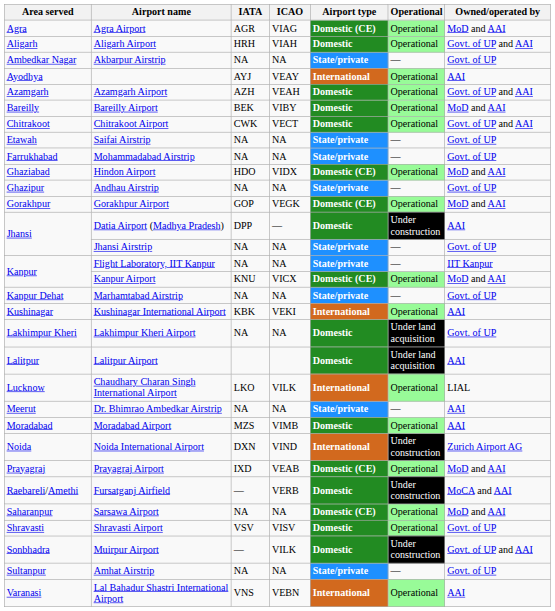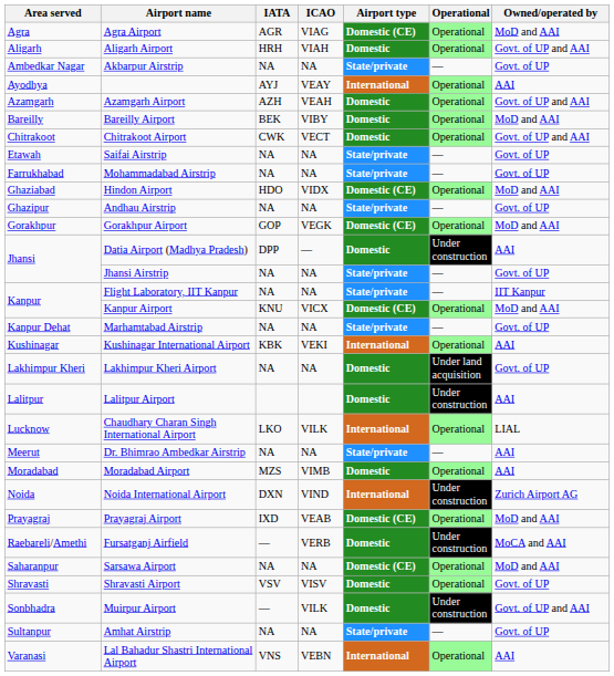 <table class="sortable wikitable"style="text-align:left;"style="font-size: 85%">
 <tr>
 <th style="width:10em;">Area served</th>
 <th style="width:25em;">Airport name</th>
 <th style="width:5em;">IATA</th>
 <th style="width:5em;">ICAO</th>
 <th style="width:10em;">Airport type</th>
 <th style="width:5em;">Operational</th>
 <th style="width:15em;">Owned/operated by</th>
 </tr>
 <tr>
 <td><a href='#'>Agra</a></td>
 <td><a href='#'>Agra Airport</a></td>
 <td>AGR</td>
 <td>VIAG</td>
 <td style="background:ForestGreen; color:white;"><strong>Domestic (CE)</strong></td>
 <td style="background:PaleGreen; color:black;">Operational</td>
 <td><a href='#'>MoD</a> and <a href='#'>AAI</a></td>
 </tr>
 <tr>
 <td><a href='#'>Aligarh</a></td>
 <td><a href='#'>Aligarh Airport</a></td>
 <td>HRH</td>
 <td>VIAH</td>
 <td style="background:ForestGreen; color:white;"><strong>Domestic</strong></td>
 <td style="background:PaleGreen; color:black;">Operational</td>
 <td><a href='#'>Govt. of UP</a> and <a href='#'>AAI</a></td>
 </tr>
 <tr>
 <td><a href='#'>Ambedkar Nagar</a></td>
 <td><a href='#'>Akbarpur Airstrip</a></td>
 <td>NA</td>
 <td>NA</td>
 <td style="background:DodgerBlue; color:white;"><strong>State/private</strong></td>
 <td>—</td>
 <td><a href='#'>Govt. of UP</a></td>
 </tr>
 <tr>
 <td><a href='#'>Ayodhya</a></td>
 <td></td>
 <td>AYJ</td>
 <td>VEAY</td>
 <td style="background:Chocolate; color:White;"><strong>International</strong></td>
 <td style="background:PaleGreen; color:black;">Operational</td>
 <td><a href='#'>AAI</a></td>
 </tr>
 <tr>
 <td><a href='#'>Azamgarh</a></td>
 <td><a href='#'>Azamgarh Airport</a></td>
 <td>AZH</td>
 <td>VEAH</td>
 <td style="background:ForestGreen; color:white;"><strong>Domestic</strong></td>
 <td style="background:PaleGreen; color:black;">Operational</td>
 <td><a href='#'>Govt. of UP</a> and <a href='#'>AAI</a></td>
 </tr>
 <tr>
 <td><a href='#'>Bareilly</a></td>
 <td><a href='#'>Bareilly Airport</a></td>
 <td>BEK</td>
 <td>VIBY</td>
 <td style="background:ForestGreen; color:white;"><strong>Domestic</strong></td>
 <td style="background:PaleGreen; color:black;">Operational</td>
 <td><a href='#'>MoD</a> and <a href='#'>AAI</a></td>
 </tr>
 <tr>
 <td><a href='#'>Chitrakoot</a></td>
 <td><a href='#'>Chitrakoot Airport</a></td>
 <td>CWK</td>
 <td>VECT</td>
 <td style="background:ForestGreen; color:white;"><strong>Domestic</strong></td>
 <td style="background:PaleGreen; color:black;">Operational</td>
 <td><a href='#'>Govt. of UP</a> and <a href='#'>AAI</a></td>
 </tr>
 <tr>
 <td><a href='#'>Etawah</a></td>
 <td><a href='#'>Saifai Airstrip</a></td>
 <td>NA</td>
 <td>NA</td>
 <td style="background:DodgerBlue; color:white;"><strong>State/private</strong></td>
 <td>—</td>
 <td><a href='#'>Govt. of UP</a></td>
 </tr>
 <tr>
 <td><a href='#'>Farrukhabad</a></td>
 <td><a href='#'>Mohammadabad Airstrip</a></td>
 <td>NA</td>
 <td>NA</td>
 <td style="background:DodgerBlue; color:white;"><strong>State/private</strong></td>
 <td>—</td>
 <td><a href='#'>Govt. of UP</a></td>
 </tr>
 <tr>
 <td><a href='#'>Ghaziabad</a></td>
 <td><a href='#'>Hindon Airport</a></td>
 <td>HDO</td>
 <td>VIDX</td>
 <td style="background:ForestGreen; color:white;"><strong>Domestic (CE)</strong></td>
 <td style="background:PaleGreen; color:black;">Operational</td>
 <td><a href='#'>MoD</a> and <a href='#'>AAI</a></td>
 </tr>
 <tr>
 <td><a href='#'>Ghazipur</a></td>
 <td><a href='#'>Andhau Airstrip</a></td>
 <td>NA</td>
 <td>NA</td>
 <td style="background:DodgerBlue; color:white;"><strong>State/private</strong></td>
 <td>—</td>
 <td><a href='#'>Govt. of UP</a></td>
 </tr>
 <tr>
 <td><a href='#'>Gorakhpur</a></td>
 <td><a href='#'>Gorakhpur Airport</a></td>
 <td>GOP</td>
 <td>VEGK</td>
 <td style="background:ForestGreen; color:white;"><strong>Domestic (CE)</strong></td>
 <td style="background:PaleGreen; color:black;">Operational</td>
 <td><a href='#'>MoD</a> and <a href='#'>AAI</a></td>
 </tr>
 <tr>
 <td rowspan="2"><a href='#'>Jhansi</a></td>
 <td><a href='#'>Datia Airport</a> (<a href='#'>Madhya Pradesh</a>)</td>
 <td>DPP</td>
 <td>—</td>
 <td style="background:ForestGreen; color:white;"><strong>Domestic</strong></td>
 <td style="background:Black; color:white;">Under construction</td>
 <td><a href='#'>AAI</a></td>
 </tr>
 <tr>
 <td><a href='#'>Jhansi Airstrip</a></td>
 <td>NA</td>
 <td>NA</td>
 <td style="background:DodgerBlue; color:white;"><strong>State/private</strong></td>
 <td>—</td>
 <td><a href='#'>Govt. of UP</a></td>
 </tr>
 <tr>
 <td rowspan="2"><a href='#'>Kanpur</a></td>
 <td><a href='#'>Flight Laboratory, IIT Kanpur</a></td>
 <td>NA</td>
 <td>NA</td>
 <td style="background:DodgerBlue; color:white;"><strong>State/private</strong></td>
 <td>—</td>
 <td><a href='#'>IIT Kanpur</a></td>
 </tr>
 <tr>
 <td><a href='#'>Kanpur Airport</a></td>
 <td>KNU</td>
 <td>VICX</td>
 <td style="background:ForestGreen; color:white;"><strong>Domestic (CE)</strong></td>
 <td style="background:PaleGreen; color:black;">Operational</td>
 <td><a href='#'>MoD</a> and <a href='#'>AAI</a></td>
 </tr>
 <tr>
 <td><a href='#'>Kanpur Dehat</a></td>
 <td><a href='#'>Marhamtabad Airstrip</a></td>
 <td>NA</td>
 <td>NA</td>
 <td style="background:DodgerBlue; color:white;"><strong>State/private</strong></td>
 <td>—</td>
 <td><a href='#'>Govt. of UP</a></td>
 </tr>
 <tr>
 <td><a href='#'>Kushinagar</a></td>
 <td><a href='#'>Kushinagar International Airport</a></td>
 <td>KBK</td>
 <td>VEKI</td>
 <td style="background:Chocolate; color:White;"><strong>International</strong></td>
 <td style="background:PaleGreen; color:black;">Operational</td>
 <td><a href='#'>AAI</a></td>
 </tr>
 <tr>
 <td><a href='#'>Lakhimpur Kheri</a></td>
 <td><a href='#'>Lakhimpur Kheri Airport</a></td>
 <td>NA</td>
 <td>NA</td>
 <td style="background:ForestGreen; color:white;"><strong>Domestic</strong></td>
 <td style="background:Black; color:white;">Under land acquisition</td>
 <td><a href='#'>Govt. of UP</a></td>
 </tr>
 <tr>
 <td><a href='#'>Lalitpur</a></td>
 <td><a href='#'>Lalitpur Airport</a></td>
 <td></td>
 <td></td>
 <td style="background:ForestGreen; color:white;"><strong>Domestic</strong></td>
-<td style="background:Black; color:white;">Under land acquisition</td>
+<td style="background:black; color:white;">Under construction</td>
 <td><a href='#'>AAI</a></td>
 </tr>
 <tr>
 <td><a href='#'>Lucknow</a></td>
 <td><a href='#'>Chaudhary Charan Singh International Airport</a></td>
 <td>LKO</td>
 <td>VILK</td>
 <td style="background:Chocolate; color:White;"><strong>International</strong></td>
 <td style="background:PaleGreen; color:black;">Operational</td>
 <td>LIAL</td>
 </tr>
 <tr>
 <td><a href='#'>Meerut</a></td>
 <td><a href='#'>Dr. Bhimrao Ambedkar Airstrip</a></td>
 <td>NA</td>
 <td>NA</td>
 <td style="background:DodgerBlue; color:white;"><strong>State/private</strong></td>
 <td>—</td>
 <td><a href='#'>AAI</a></td>
 </tr>
 <tr>
 <td><a href='#'>Moradabad</a></td>
 <td><a href='#'>Moradabad Airport</a></td>
 <td>MZS</td>
 <td>VIMB</td>
 <td style="background:ForestGreen; color:white;"><strong>Domestic</strong></td>
 <td style="background:PaleGreen; color:black;">Operational</td>
 <td><a href='#'>AAI</a></td>
 </tr>
 <tr>
 <td><a href='#'>Noida</a></td>
 <td><a href='#'>Noida International Airport</a></td>
 <td>DXN</td>
 <td>VIND</td>
 <td style="background:Chocolate; color:White;"><strong>International</strong></td>
 <td style="background:black; color:white;">Under construction</td>
 <td><a href='#'>Zurich Airport AG</a></td>
 </tr>
 <tr>
 <td><a href='#'>Prayagraj</a></td>
 <td><a href='#'>Prayagraj Airport</a></td>
 <td>IXD</td>
 <td>VEAB</td>
 <td style="background:ForestGreen; color:white;"><strong>Domestic (CE)</strong></td>
 <td style="background:PaleGreen; color:black;">Operational</td>
 <td><a href='#'>MoD</a> and <a href='#'>AAI</a></td>
 </tr>
 <tr>
 <td><a href='#'>Raebareli</a>/<a href='#'>Amethi</a></td>
 <td><a href='#'>Fursatganj Airfield</a></td>
 <td>—</td>
 <td>VERB</td>
 <td style="background:ForestGreen; color:white;"><strong>Domestic</strong></td>
 <td style="background:black; color:white;">Under construction</td>
 <td><a href='#'>MoCA</a> and <a href='#'>AAI</a></td>
 </tr>
 <tr>
 <td><a href='#'>Saharanpur</a></td>
 <td><a href='#'>Sarsawa Airport</a></td>
 <td>NA</td>
 <td>NA</td>
 <td style="background:ForestGreen; color:white;"><strong>Domestic (CE)</strong></td>
 <td style="background:PaleGreen; color:black;">Operational</td>
 <td><a href='#'>MoD</a> and <a href='#'>AAI</a></td>
 </tr>
 <tr>
 <td><a href='#'>Shravasti</a></td>
 <td><a href='#'>Shravasti Airport</a></td>
 <td>VSV</td>
 <td>VISV</td>
 <td style="background:ForestGreen; color:white;"><strong>Domestic</strong></td>
 <td style="background:PaleGreen; color:black;">Operational</td>
 <td><a href='#'>Govt. of UP</a></td>
 </tr>
 <tr>
 <td><a href='#'>Sonbhadra</a></td>
 <td><a href='#'>Muirpur Airport</a></td>
 <td>—</td>
 <td>VILK</td>
 <td style="background:ForestGreen; color:white;"><strong>Domestic</strong></td>
 <td style="background:Black; color:white;">Under construction</td>
 <td><a href='#'>Govt. of UP</a> and <a href='#'>AAI</a></td>
 </tr>
 <tr>
 <td><a href='#'>Sultanpur</a></td>
 <td><a href='#'>Amhat Airstrip</a></td>
 <td>NA</td>
 <td>NA</td>
 <td style="background:DodgerBlue; color:white;"><strong>State/private</strong></td>
 <td>—</td>
 <td><a href='#'>Govt. of UP</a></td>
 </tr>
 <tr>
 <td><a href='#'>Varanasi</a></td>
 <td><a href='#'>Lal Bahadur Shastri International Airport</a></td>
 <td>VNS</td>
 <td>VEBN</td>
 <td style="background:Chocolate; color:White;"><strong>International</strong></td>
 <td style="background:PaleGreen; color:black;">Operational</td>
 <td><a href='#'>AAI</a></td>
 </tr>
 </table>
